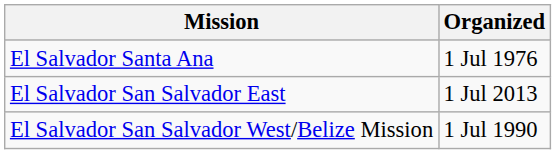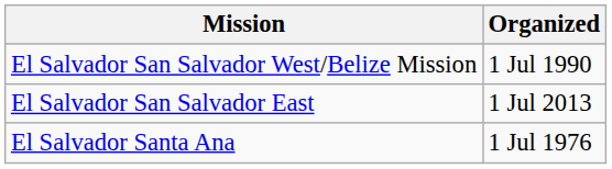 <table class="wikitable sortable">
 <tr>
 <th>Mission</th>
 <th data-sort-type=date>Organized</th>
 </tr>
 <tr>
-<td><a href='#'>El Salvador Santa Ana</a></td>
-<td>1 Jul 1976</td>
+<td><a href='#'>El Salvador San Salvador West</a>/<a href='#'>Belize</a> Mission</td>
+<td>1 Jul 1990</td>
 </tr>
 <tr>
 <td><a href='#'>El Salvador San Salvador East</a></td>
 <td>1 Jul 2013</td>
 </tr>
 <tr>
-<td><a href='#'>El Salvador San Salvador West</a>/<a href='#'>Belize</a> Mission</td>
-<td>1 Jul 1990</td>
+<td><a href='#'>El Salvador Santa Ana</a></td>
+<td>1 Jul 1976</td>
 </tr>
 </table>
